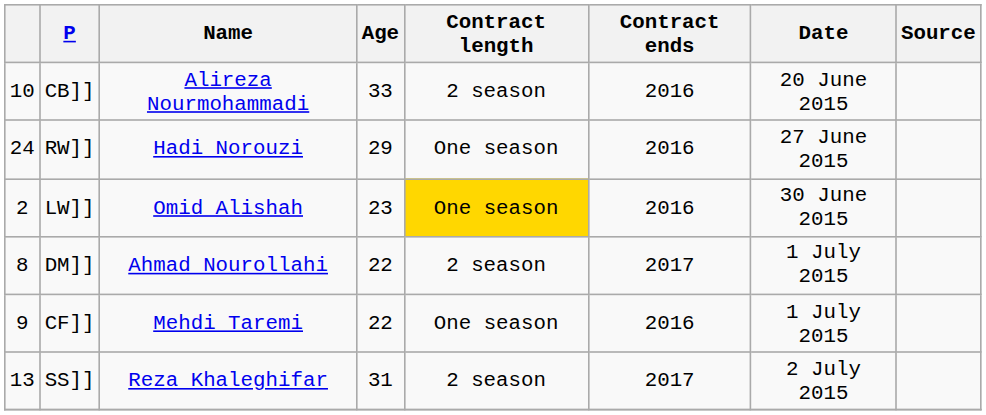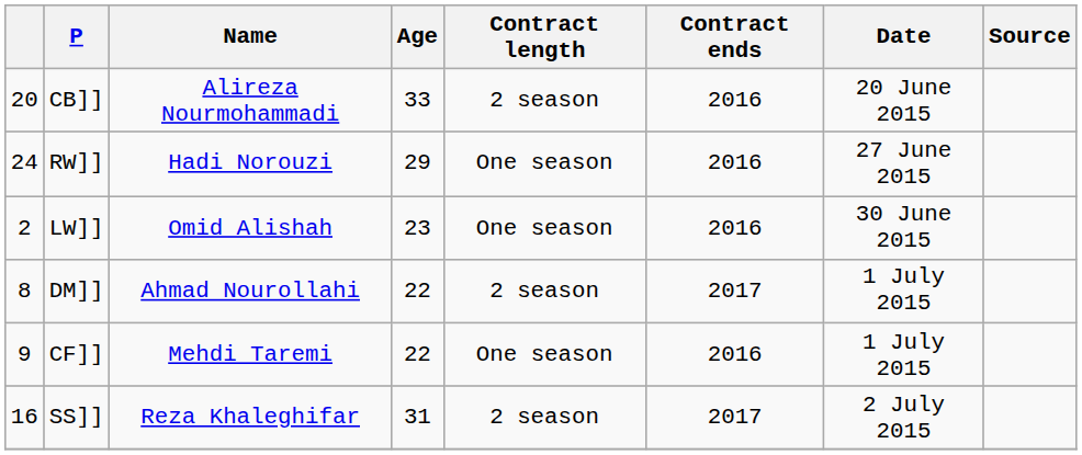 <table class="wikitable sortable " style="text-align:center">
 <tr>
 <th></th>
 <th><a href='#'>P</a></th>
 <th>Name</th>
 <th>Age</th>
 <th>Contract length</th>
 <th>Contract ends</th>
 <th>Date</th>
 <th>Source</th>
 </tr>
 <tr>
-<td>10</td>
+<td>20</td>
 <td [[>CB]]</td>
 <td><a href='#'>Alireza Nourmohammadi</a></td>
 <td>33</td>
 <td>2 season</td>
 <td>2016</td>
 <td>20 June 2015</td>
 <td></td>
 </tr>
 <tr>
 <td>24</td>
 <td [[>RW]]</td>
 <td><a href='#'>Hadi Norouzi</a></td>
 <td>29</td>
 <td>One season</td>
 <td>2016</td>
 <td>27 June 2015</td>
 <td></td>
 </tr>
 <tr>
 <td>2</td>
 <td [[>LW]]</td>
 <td><a href='#'>Omid Alishah</a></td>
 <td>23</td>
-<td style="background: gold;">One season</td>
+<td>One season</td>
 <td>2016</td>
 <td>30 June 2015</td>
 <td></td>
 </tr>
 <tr>
 <td>8</td>
 <td [[>DM]]</td>
 <td><a href='#'>Ahmad Nourollahi</a></td>
 <td>22</td>
 <td>2 season</td>
 <td>2017</td>
 <td>1 July 2015</td>
 <td></td>
 </tr>
 <tr>
 <td>9</td>
 <td [[>CF]]</td>
 <td><a href='#'>Mehdi Taremi</a></td>
 <td>22</td>
 <td>One season</td>
 <td>2016</td>
 <td>1 July 2015</td>
 <td></td>
 </tr>
 <tr>
-<td>13</td>
+<td>16</td>
 <td [[>SS]]</td>
 <td><a href='#'>Reza Khaleghifar</a></td>
 <td>31</td>
 <td>2 season</td>
 <td>2017</td>
 <td>2 July 2015</td>
 <td></td>
 </tr>
 <tr>
 </tr>
 </table>
